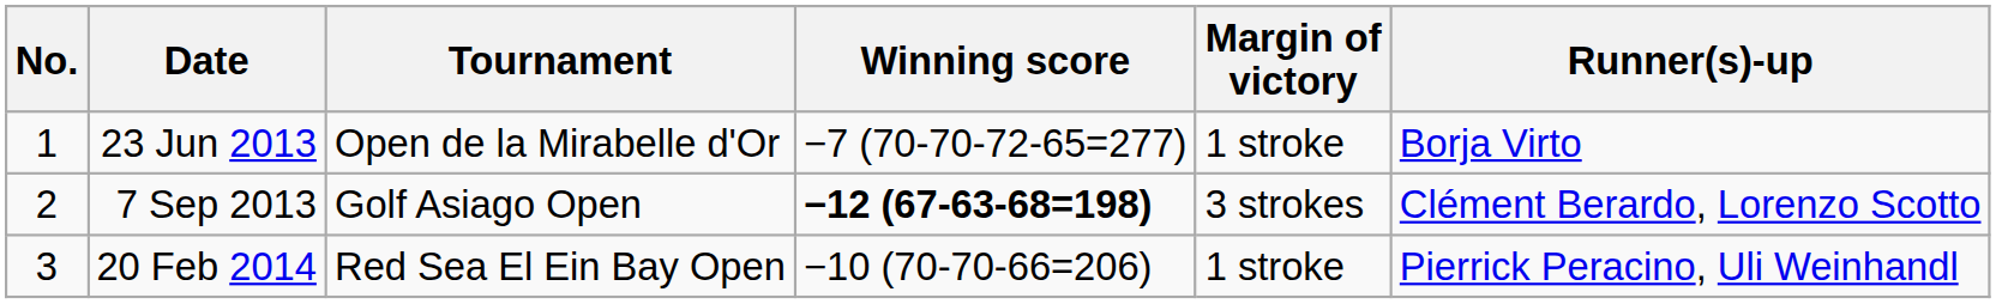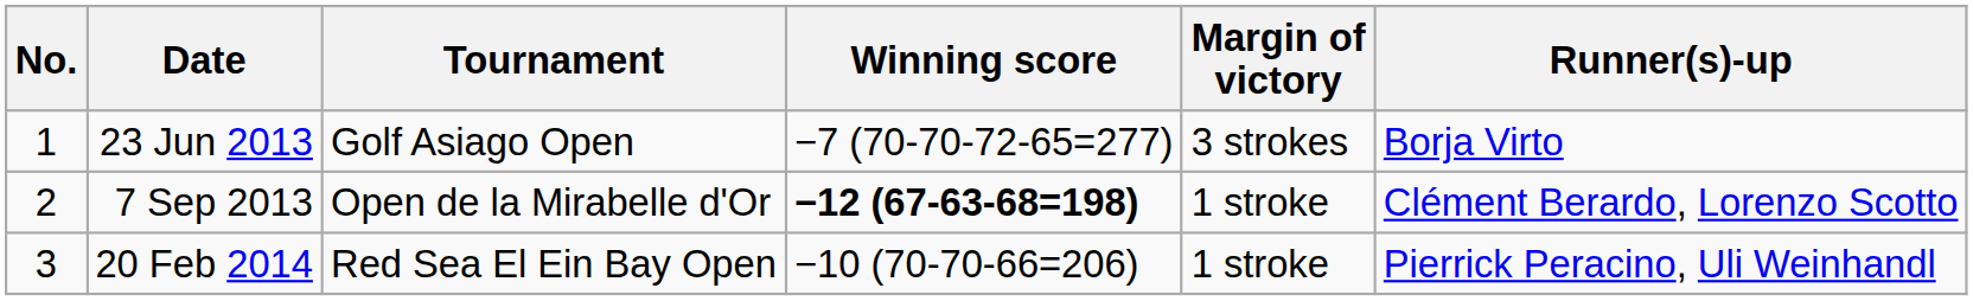 <table class="wikitable" style="font-size:95%;">
 <tr>
 <th>No.</th>
 <th>Date</th>
 <th>Tournament</th>
 <th>Winning score</th>
 <th>Margin of<br>victory</th>
 <th>Runner(s)-up</th>
 </tr>
 <tr>
 <td align=center>1</td>
 <td align=right>23 Jun <a href='#'>2013</a></td>
-<td>Open de la Mirabelle d'Or</td>
+<td>Golf Asiago Open</td>
 <td>−7 (70-70-72-65=277)</td>
-<td>1 stroke</td>
+<td>3 strokes</td>
 <td> <a href='#'>Borja Virto</a></td>
 </tr>
 <tr>
 <td align=center>2</td>
 <td align=right>7 Sep 2013</td>
-<td>Golf Asiago Open</td>
+<td>Open de la Mirabelle d'Or</td>
 <td><strong>−12 (67-63-68=198)</strong></td>
-<td>3 strokes</td>
+<td>1 stroke</td>
 <td> <a href='#'>Clément Berardo</a>,  <a href='#'>Lorenzo Scotto</a></td>
 </tr>
 <tr>
 <td align=center>3</td>
 <td align=right>20 Feb <a href='#'>2014</a></td>
 <td>Red Sea El Ein Bay Open</td>
 <td>−10 (70-70-66=206)</td>
 <td>1 stroke</td>
 <td> <a href='#'>Pierrick Peracino</a>,  <a href='#'>Uli Weinhandl</a></td>
 </tr>
 </table>
